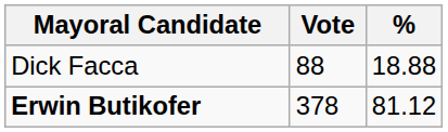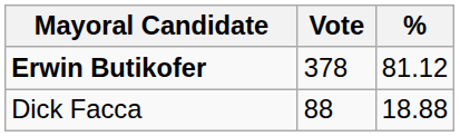 <table class="wikitable">
 <tr>
 <th bgcolor="#DDDDFF" width="170px">Mayoral Candidate</th>
 <th bgcolor="#DDDDFF" width="40px">Vote</th>
 <th bgcolor="#DDDDFF" width="30px">%</th>
 </tr>
 <tr>
+<td><strong>Erwin Butikofer</strong></td>
+<td>378</td>
+<td>81.12</td>
+</tr>
+<tr>
 <td>Dick Facca</td>
 <td>88</td>
 <td>18.88</td>
 </tr>
-<tr>
-<td><strong>Erwin Butikofer</strong></td>
-<td>378</td>
-<td>81.12</td>
-</tr>
 </table>
